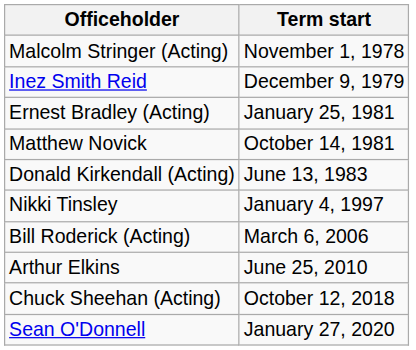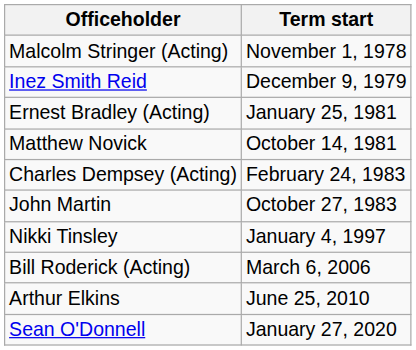 <table class="wikitable sortable">
 <tr style="vertical-align:bottom;">
 <th>Officeholder</th>
 <th>Term start</th>
 </tr>
 <tr>
 <td>Malcolm Stringer (Acting)</td>
 <td>November 1, 1978</td>
 </tr>
 <tr>
 <td><a href='#'>Inez Smith Reid</a></td>
 <td>December 9, 1979</td>
 </tr>
 <tr>
 <td>Ernest Bradley (Acting)</td>
 <td>January 25, 1981</td>
 </tr>
 <tr>
 <td>Matthew Novick</td>
 <td>October 14, 1981</td>
 </tr>
 <tr>
-<td>Donald Kirkendall (Acting)</td>
-<td>June 13, 1983</td>
+<td>Charles Dempsey (Acting)</td>
+<td>February 24, 1983</td>
+</tr>
+<tr>
+<td>John Martin</td>
+<td>October 27, 1983</td>
 </tr>
 <tr>
 <td>Nikki Tinsley</td>
 <td>January 4, 1997<br></td>
 </tr>
 <tr>
 <td>Bill Roderick (Acting)</td>
 <td>March 6, 2006</td>
 </tr>
 <tr>
 <td>Arthur Elkins</td>
 <td>June 25, 2010</td>
 </tr>
 <tr>
-<td>Chuck Sheehan (Acting)</td>
-<td>October 12, 2018</td>
-</tr>
-<tr>
 <td><a href='#'>Sean O'Donnell</a></td>
 <td>January 27, 2020</td>
 </tr>
 </table>
